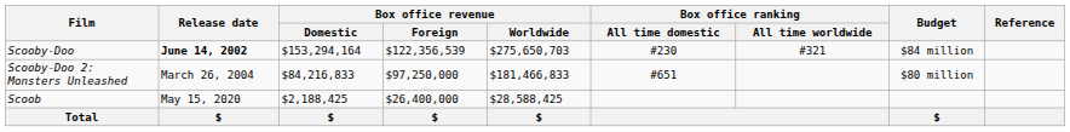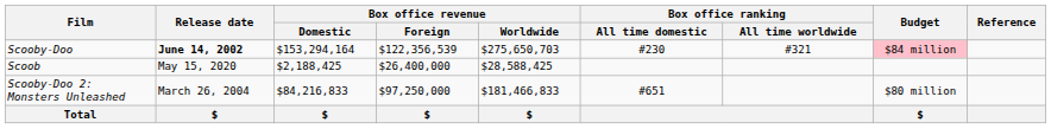 <table class="wikitable" style="width:99%;">
 <tr>
 <th rowspan="2" style="text-align:center;"><strong>Film</strong></th>
 <th rowspan="2" style="text-align:center;"><strong>Release date</strong></th>
 <th colspan="3" style="text-align:center;"><strong>Box office revenue</strong></th>
 <th colspan="2" style="text-align:center;"><strong>Box office ranking</strong></th>
 <th rowspan="2" style="text-align:center;"><strong>Budget</strong></th>
 <th rowspan="2" style="text-align:center;"><strong>Reference</strong></th>
 </tr>
 <tr>
 <th style="text-align:center;"><strong>Domestic</strong></th>
 <th style="text-align:center;"><strong>Foreign</strong></th>
 <th style="text-align:center;"><strong>Worldwide</strong></th>
 <th style="text-align:center;"><strong>All time domestic</strong></th>
 <th style="text-align:center;"><strong>All time worldwide</strong></th>
 </tr>
 <tr>
 <td><em>Scooby-Doo</em></td>
 <td><strong>June 14, 2002</strong></td>
 <td>$153,294,164</td>
 <td>$122,356,539</td>
 <td>$275,650,703</td>
 <td style="text-align:center;">#230</td>
 <td style="text-align:center;">#321</td>
-<td style="text-align:center;">$84 million</td>
+<td style="background: pink; text-align:center;">$84 million</td>
+<td style="text-align:center;"></td>
+</tr>
+<tr>
+<td><em>Scoob</em></td>
+<td>May 15, 2020</td>
+<td>$2,188,425</td>
+<td>$26,400,000</td>
+<td>$28,588,425</td>
+<td></td>
+<td></td>
+<td></td>
 <td style="text-align:center;"></td>
 </tr>
 <tr>
 <td><em>Scooby-Doo 2: <br> Monsters Unleashed</em></td>
 <td>March 26, 2004</td>
 <td>$84,216,833</td>
 <td>$97,250,000</td>
 <td>$181,466,833</td>
 <td style="text-align:center;">#651</td>
 <td></td>
 <td style="text-align:center;">$80 million</td>
 <td style="text-align:center;"></td>
 </tr>
 <tr>
-<td><em>Scoob</em></td>
-<td>May 15, 2020</td>
-<td>$2,188,425</td>
-<td>$26,400,000</td>
-<td>$28,588,425</td>
-<td></td>
-<td></td>
-<td></td>
-<td style="text-align:center;"></td>
-</tr>
-<tr>
 <th colspan=1>Total</th>
 <th>$</th>
 <th>$</th>
 <th>$</th>
 <th>$</th>
 <th colspan=2></th>
 <th>$</th>
 <th></th>
 </tr>
 </table>
